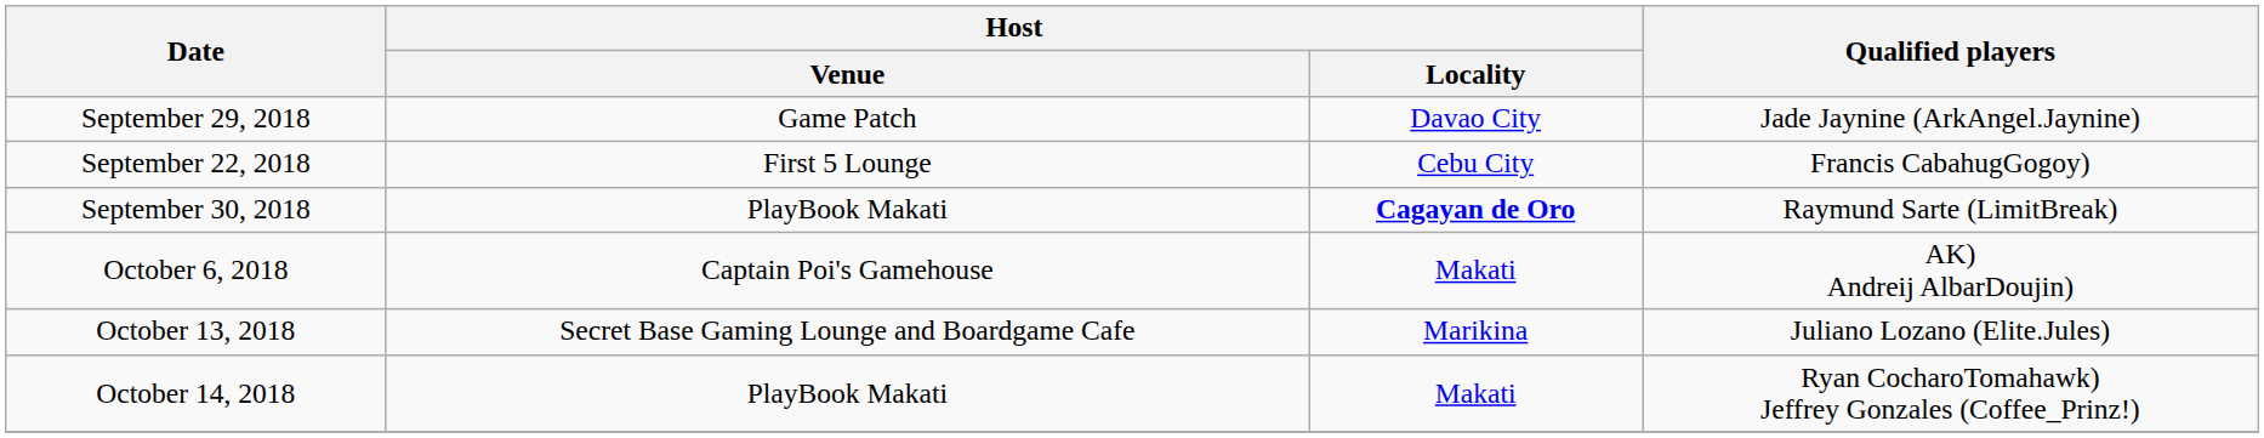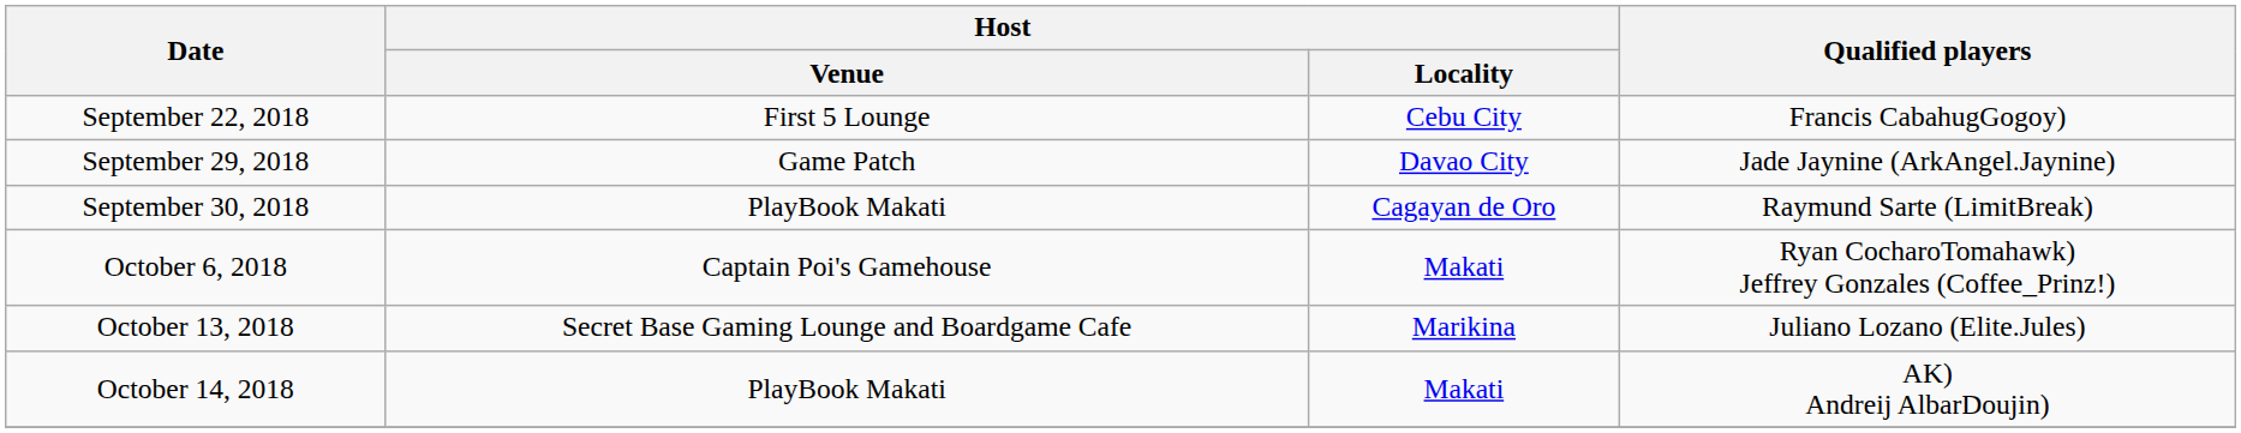 <table class="wikitable collapsible" style="text-align: center;" width=100%>
 <tr>
 <th rowspan=2>Date</th>
 <th colspan=2>Host</th>
 <th rowspan=2>Qualified players</th>
 </tr>
 <tr>
 <th>Venue</th>
 <th>Locality</th>
 </tr>
 <tr>
+<td>September 22, 2018</td>
+<td>First 5 Lounge</td>
+<td><a href='#'>Cebu City</a></td>
+<td>Francis CabahugGogoy)</td>
+</tr>
+<tr>
 <td>September 29, 2018</td>
 <td>Game Patch</td>
 <td><a href='#'>Davao City</a></td>
 <td>Jade Jaynine (ArkAngel.Jaynine)</td>
 </tr>
 <tr>
-<td>September 22, 2018</td>
-<td>First 5 Lounge</td>
-<td><a href='#'>Cebu City</a></td>
-<td>Francis CabahugGogoy)</td>
-</tr>
-<tr>
 <td>September 30, 2018</td>
 <td>PlayBook Makati</td>
-<td><strong><a href='#'>Cagayan de Oro</a></strong></td>
+<td><a href='#'>Cagayan de Oro</a></td>
 <td>Raymund Sarte (LimitBreak)</td>
 </tr>
 <tr>
 <td>October 6, 2018</td>
 <td>Captain Poi's Gamehouse</td>
 <td><a href='#'>Makati</a></td>
-<td Alexandre Lavarez>AK)<br> Andreij AlbarDoujin)</td>
+<td>Ryan CocharoTomahawk)<br>Jeffrey Gonzales (Coffee_Prinz!)</td>
 </tr>
 <tr>
 <td>October 13, 2018</td>
 <td>Secret Base Gaming Lounge and Boardgame Cafe</td>
 <td><a href='#'>Marikina</a></td>
 <td>Juliano Lozano (Elite.Jules)</td>
 </tr>
 <tr>
 <td>October 14, 2018</td>
 <td>PlayBook Makati</td>
 <td><a href='#'>Makati</a></td>
-<td>Ryan CocharoTomahawk)<br>Jeffrey Gonzales (Coffee_Prinz!)</td>
+<td Alexandre Lavarez>AK)<br> Andreij AlbarDoujin)</td>
 </tr>
 <tr>
 </tr>
 </table>
